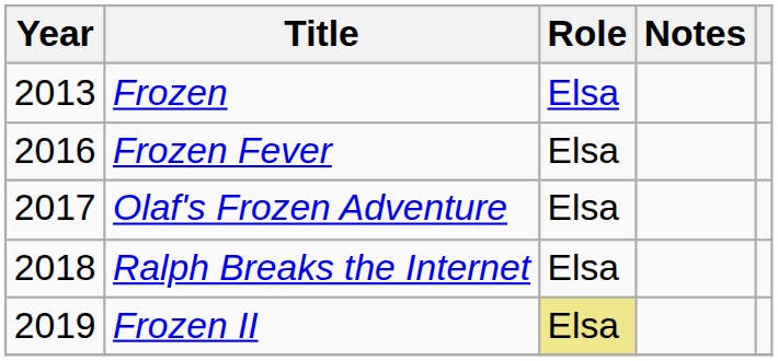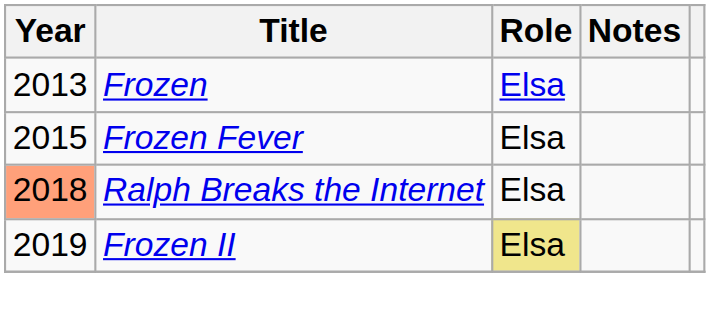 <table class="wikitable">
 <tr>
 <th>Year</th>
 <th>Title</th>
 <th>Role</th>
 <th>Notes</th>
 <th></th>
 </tr>
 <tr>
 <td>2013</td>
 <td><em><a href='#'>Frozen</a></em></td>
 <td><a href='#'>Elsa</a></td>
 <td></td>
 <td></td>
 </tr>
 <tr>
-<td>2016</td>
+<td>2015</td>
 <td><em><a href='#'>Frozen Fever</a></em></td>
 <td>Elsa</td>
 <td></td>
 <td></td>
 </tr>
 <tr>
-<td>2017</td>
-<td><em><a href='#'>Olaf's Frozen Adventure</a></em></td>
-<td>Elsa</td>
-<td></td>
-<td></td>
-</tr>
-<tr>
-<td>2018</td>
+<td style="background: lightsalmon;">2018</td>
 <td><em><a href='#'>Ralph Breaks the Internet</a></em></td>
 <td>Elsa</td>
 <td></td>
 <td></td>
 </tr>
 <tr>
 <td>2019</td>
 <td><em><a href='#'>Frozen II</a></em></td>
 <td style="background: khaki;">Elsa</td>
 <td></td>
 <td></td>
 </tr>
 <tr>
 </tr>
 </table>
